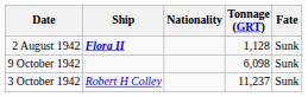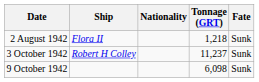 <table class="wikitable sortable">
 <tr>
 <th>Date</th>
 <th>Ship</th>
 <th>Nationality</th>
 <th>Tonnage<br>(<a href='#'>GRT</a>)</th>
 <th>Fate</th>
 </tr>
 <tr>
 <td align="right">2 August 1942</td>
-<td><strong><em><a href='#'>Flora II</a></em></strong></td>
+<td><em><a href='#'>Flora II</a></em></td>
 <td></td>
-<td align="right">1,128</td>
+<td align="right">1,218</td>
+<td>Sunk</td>
+</tr>
+<tr>
+<td align="right">3 October 1942</td>
+<td><em><a href='#'>Robert H Colley</a></em></td>
+<td></td>
+<td align="right">11,237</td>
 <td>Sunk</td>
 </tr>
 <tr>
 <td align="right">9 October 1942</td>
 <td></td>
 <td></td>
 <td align="right">6,098</td>
 <td>Sunk</td>
 </tr>
-<tr>
-<td align="right">3 October 1942</td>
-<td><em><a href='#'>Robert H Colley</a></em></td>
-<td></td>
-<td align="right">11,237</td>
-<td>Sunk</td>
-</tr>
 </table>
